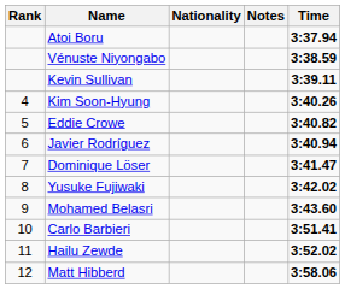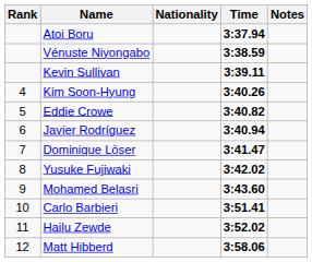 <table class="wikitable sortable" style="text-align:center">
 <tr>
 <th>Rank</th>
 <th>Name</th>
 <th>Nationality</th>
+<th>Time</th>
 <th>Notes</th>
-<th>Time</th>
 </tr>
 <tr>
 <td></td>
 <td align=left><a href='#'>Atoi Boru</a></td>
 <td align=left></td>
+<td><strong>3:37.94</strong></td>
 <td></td>
-<td><strong>3:37.94</strong></td>
 </tr>
 <tr>
 <td></td>
 <td align=left><a href='#'>Vénuste Niyongabo</a></td>
 <td align=left></td>
+<td><strong>3:38.59</strong></td>
 <td></td>
-<td><strong>3:38.59</strong></td>
 </tr>
 <tr>
 <td></td>
 <td align=left><a href='#'>Kevin Sullivan</a></td>
 <td align=left></td>
+<td><strong>3:39.11</strong></td>
 <td></td>
-<td><strong>3:39.11</strong></td>
 </tr>
 <tr>
 <td>4</td>
 <td align=left><a href='#'>Kim Soon-Hyung</a></td>
 <td align=left></td>
+<td><strong>3:40.26</strong></td>
 <td></td>
-<td><strong>3:40.26</strong></td>
 </tr>
 <tr>
 <td>5</td>
 <td align=left><a href='#'>Eddie Crowe</a></td>
 <td align=left></td>
+<td><strong>3:40.82</strong></td>
 <td></td>
-<td><strong>3:40.82</strong></td>
 </tr>
 <tr>
 <td>6</td>
 <td align=left><a href='#'>Javier Rodríguez</a></td>
 <td align=left></td>
+<td><strong>3:40.94</strong></td>
 <td></td>
-<td><strong>3:40.94</strong></td>
 </tr>
 <tr>
 <td>7</td>
 <td align=left><a href='#'>Dominique Löser</a></td>
 <td align=left></td>
+<td><strong>3:41.47</strong></td>
 <td></td>
-<td><strong>3:41.47</strong></td>
 </tr>
 <tr>
 <td>8</td>
 <td align=left><a href='#'>Yusuke Fujiwaki</a></td>
 <td align=left></td>
+<td><strong>3:42.02</strong></td>
 <td></td>
-<td><strong>3:42.02</strong></td>
 </tr>
 <tr>
 <td>9</td>
 <td align=left><a href='#'>Mohamed Belasri</a></td>
 <td align=left></td>
+<td><strong>3:43.60</strong></td>
 <td></td>
-<td><strong>3:43.60</strong></td>
 </tr>
 <tr>
 <td>10</td>
 <td align=left><a href='#'>Carlo Barbieri</a></td>
 <td align=left></td>
+<td><strong>3:51.41</strong></td>
 <td></td>
-<td><strong>3:51.41</strong></td>
 </tr>
 <tr>
 <td>11</td>
 <td align=left><a href='#'>Hailu Zewde</a></td>
 <td align=left></td>
+<td><strong>3:52.02</strong></td>
 <td></td>
-<td><strong>3:52.02</strong></td>
 </tr>
 <tr>
 <td>12</td>
 <td align=left><a href='#'>Matt Hibberd</a></td>
 <td align=left></td>
+<td><strong>3:58.06</strong></td>
 <td></td>
-<td><strong>3:58.06</strong></td>
 </tr>
 </table>
